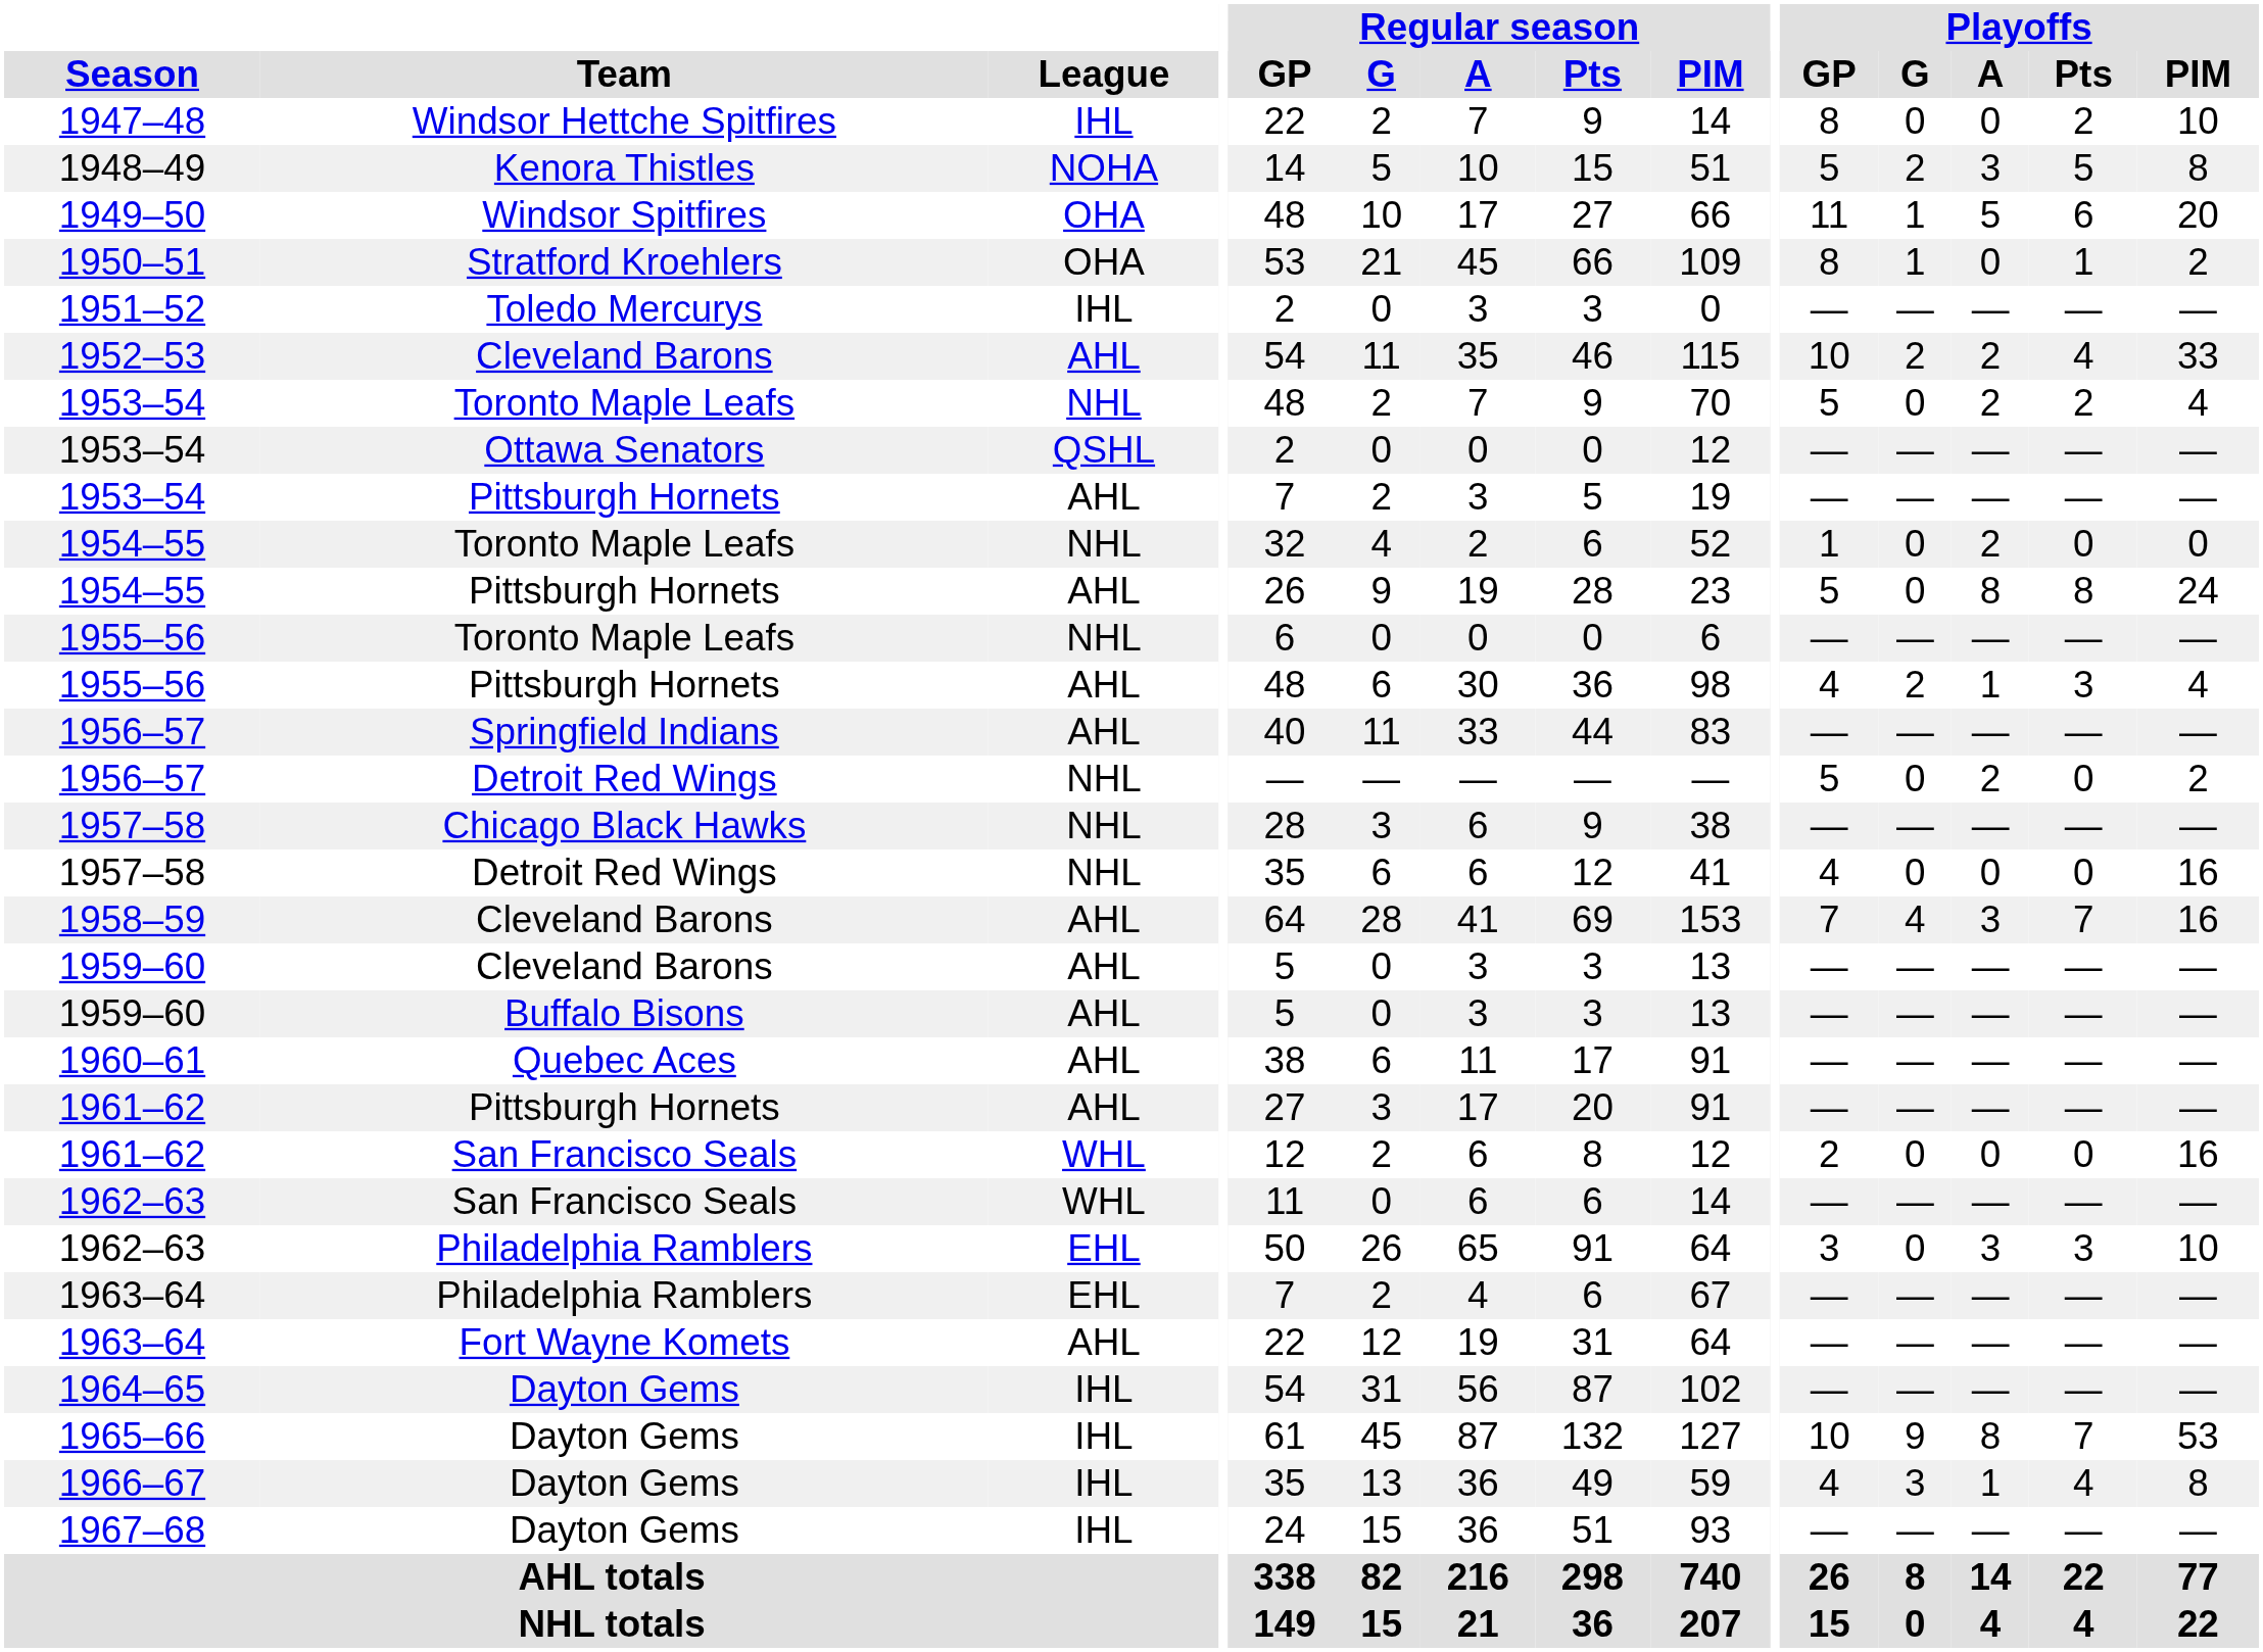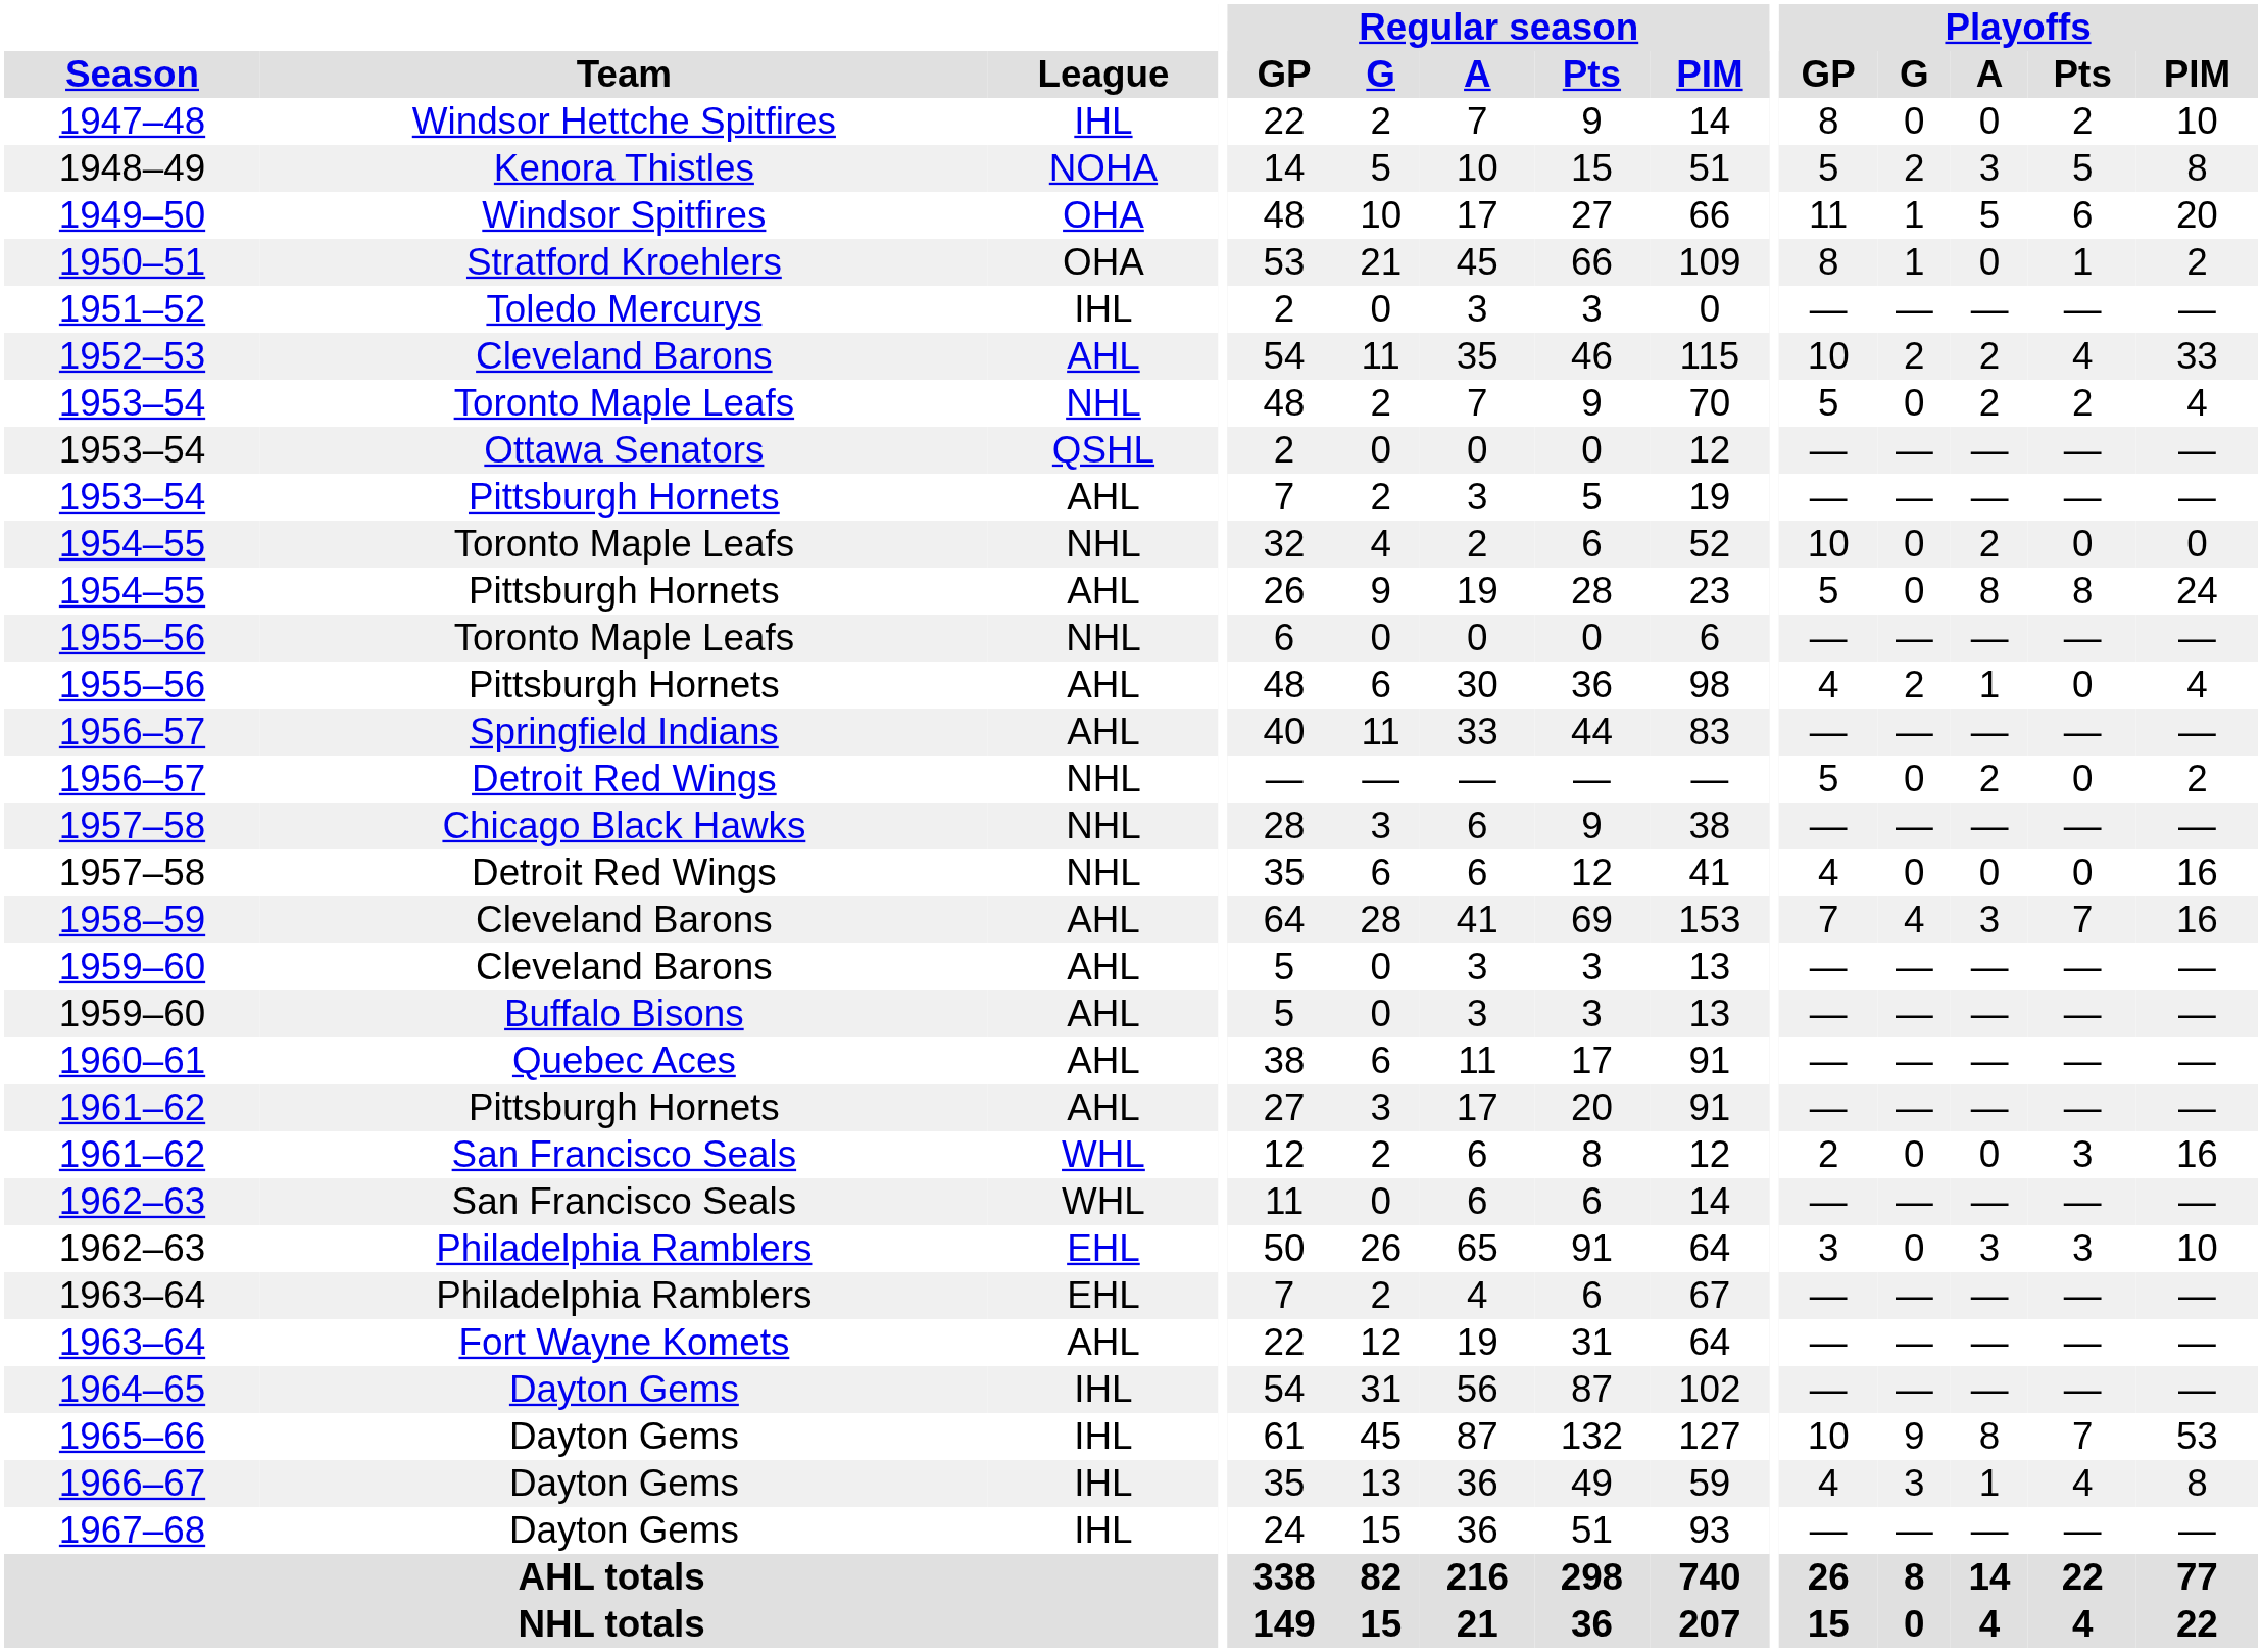 <table border="0" cellpadding="1" cellspacing="0" style="text-align:center; width:60em">
 <tr bgcolor="#e0e0e0">
 <th colspan="3" bgcolor="#ffffff"></th>
 <th rowspan="100" bgcolor="#ffffff"></th>
 <th colspan="5"><a href='#'>Regular season</a></th>
 <th rowspan="100" bgcolor="#ffffff"></th>
 <th colspan="5"><a href='#'>Playoffs</a></th>
 </tr>
 <tr bgcolor="#e0e0e0">
 <th><a href='#'>Season</a></th>
 <th>Team</th>
 <th>League</th>
 <th>GP</th>
 <th><a href='#'>G</a></th>
 <th><a href='#'>A</a></th>
 <th><a href='#'>Pts</a></th>
 <th><a href='#'>PIM</a></th>
 <th>GP</th>
 <th>G</th>
 <th>A</th>
 <th>Pts</th>
 <th>PIM</th>
 </tr>
 <tr>
 <td><a href='#'>1947–48</a></td>
 <td><a href='#'>Windsor Hettche Spitfires</a></td>
 <td><a href='#'>IHL</a></td>
 <td>22</td>
 <td>2</td>
 <td>7</td>
 <td>9</td>
 <td>14</td>
 <td>8</td>
 <td>0</td>
 <td>0</td>
 <td>2</td>
 <td>10</td>
 </tr>
 <tr bgcolor="#f0f0f0">
 <td>1948–49</td>
 <td><a href='#'>Kenora Thistles</a></td>
 <td><a href='#'>NOHA</a></td>
 <td>14</td>
 <td>5</td>
 <td>10</td>
 <td>15</td>
 <td>51</td>
 <td>5</td>
 <td>2</td>
 <td>3</td>
 <td>5</td>
 <td>8</td>
 </tr>
 <tr>
 <td><a href='#'>1949–50</a></td>
 <td><a href='#'>Windsor Spitfires</a></td>
 <td><a href='#'>OHA</a></td>
 <td>48</td>
 <td>10</td>
 <td>17</td>
 <td>27</td>
 <td>66</td>
 <td>11</td>
 <td>1</td>
 <td>5</td>
 <td>6</td>
 <td>20</td>
 </tr>
 <tr bgcolor="#f0f0f0">
 <td><a href='#'>1950–51</a></td>
 <td><a href='#'>Stratford Kroehlers</a></td>
 <td>OHA</td>
 <td>53</td>
 <td>21</td>
 <td>45</td>
 <td>66</td>
 <td>109</td>
 <td>8</td>
 <td>1</td>
 <td>0</td>
 <td>1</td>
 <td>2</td>
 </tr>
 <tr>
 <td><a href='#'>1951–52</a></td>
 <td><a href='#'>Toledo Mercurys</a></td>
 <td>IHL</td>
 <td>2</td>
 <td>0</td>
 <td>3</td>
 <td>3</td>
 <td>0</td>
 <td>—</td>
 <td>—</td>
 <td>—</td>
 <td>—</td>
 <td>—</td>
 </tr>
 <tr bgcolor="#f0f0f0">
 <td><a href='#'>1952–53</a></td>
 <td><a href='#'>Cleveland Barons</a></td>
 <td><a href='#'>AHL</a></td>
 <td>54</td>
 <td>11</td>
 <td>35</td>
 <td>46</td>
 <td>115</td>
 <td>10</td>
 <td>2</td>
 <td>2</td>
 <td>4</td>
 <td>33</td>
 </tr>
 <tr>
 <td><a href='#'>1953–54</a></td>
 <td><a href='#'>Toronto Maple Leafs</a></td>
 <td><a href='#'>NHL</a></td>
 <td>48</td>
 <td>2</td>
 <td>7</td>
 <td>9</td>
 <td>70</td>
 <td>5</td>
 <td>0</td>
 <td>2</td>
 <td>2</td>
 <td>4</td>
 </tr>
 <tr bgcolor="#f0f0f0">
 <td>1953–54</td>
 <td><a href='#'>Ottawa Senators</a></td>
 <td><a href='#'>QSHL</a></td>
 <td>2</td>
 <td>0</td>
 <td>0</td>
 <td>0</td>
 <td>12</td>
 <td>—</td>
 <td>—</td>
 <td>—</td>
 <td>—</td>
 <td>—</td>
 </tr>
 <tr>
 <td><a href='#'>1953–54</a></td>
 <td><a href='#'>Pittsburgh Hornets</a></td>
 <td>AHL</td>
 <td>7</td>
 <td>2</td>
 <td>3</td>
 <td>5</td>
 <td>19</td>
 <td>—</td>
 <td>—</td>
 <td>—</td>
 <td>—</td>
 <td>—</td>
 </tr>
 <tr bgcolor="#f0f0f0">
 <td><a href='#'>1954–55</a></td>
 <td>Toronto Maple Leafs</td>
 <td>NHL</td>
 <td>32</td>
 <td>4</td>
 <td>2</td>
 <td>6</td>
 <td>52</td>
-<td>1</td>
+<td>10</td>
 <td>0</td>
 <td>2</td>
 <td>0</td>
 <td>0</td>
 </tr>
 <tr>
 <td><a href='#'>1954–55</a></td>
 <td>Pittsburgh Hornets</td>
 <td>AHL</td>
 <td>26</td>
 <td>9</td>
 <td>19</td>
 <td>28</td>
 <td>23</td>
 <td>5</td>
 <td>0</td>
 <td>8</td>
 <td>8</td>
 <td>24</td>
 </tr>
 <tr bgcolor="#f0f0f0">
 <td><a href='#'>1955–56</a></td>
 <td>Toronto Maple Leafs</td>
 <td>NHL</td>
 <td>6</td>
 <td>0</td>
 <td>0</td>
 <td>0</td>
 <td>6</td>
 <td>—</td>
 <td>—</td>
 <td>—</td>
 <td>—</td>
 <td>—</td>
 </tr>
 <tr>
 <td><a href='#'>1955–56</a></td>
 <td>Pittsburgh Hornets</td>
 <td>AHL</td>
 <td>48</td>
 <td>6</td>
 <td>30</td>
 <td>36</td>
 <td>98</td>
 <td>4</td>
 <td>2</td>
 <td>1</td>
-<td>3</td>
+<td>0</td>
 <td>4</td>
 </tr>
 <tr bgcolor="#f0f0f0">
 <td><a href='#'>1956–57</a></td>
 <td><a href='#'>Springfield Indians</a></td>
 <td>AHL</td>
 <td>40</td>
 <td>11</td>
 <td>33</td>
 <td>44</td>
 <td>83</td>
 <td>—</td>
 <td>—</td>
 <td>—</td>
 <td>—</td>
 <td>—</td>
 </tr>
 <tr>
 <td><a href='#'>1956–57</a></td>
 <td><a href='#'>Detroit Red Wings</a></td>
 <td>NHL</td>
 <td>—</td>
 <td>—</td>
 <td>—</td>
 <td>—</td>
 <td>—</td>
 <td>5</td>
 <td>0</td>
 <td>2</td>
 <td>0</td>
 <td>2</td>
 </tr>
 <tr bgcolor="#f0f0f0">
 <td><a href='#'>1957–58</a></td>
 <td><a href='#'>Chicago Black Hawks</a></td>
 <td>NHL</td>
 <td>28</td>
 <td>3</td>
 <td>6</td>
 <td>9</td>
 <td>38</td>
 <td>—</td>
 <td>—</td>
 <td>—</td>
 <td>—</td>
 <td>—</td>
 </tr>
 <tr>
 <td>1957–58</td>
 <td>Detroit Red Wings</td>
 <td>NHL</td>
 <td>35</td>
 <td>6</td>
 <td>6</td>
 <td>12</td>
 <td>41</td>
 <td>4</td>
 <td>0</td>
 <td>0</td>
 <td>0</td>
 <td>16</td>
 </tr>
 <tr bgcolor="#f0f0f0">
 <td><a href='#'>1958–59</a></td>
 <td>Cleveland Barons</td>
 <td>AHL</td>
 <td>64</td>
 <td>28</td>
 <td>41</td>
 <td>69</td>
 <td>153</td>
 <td>7</td>
 <td>4</td>
 <td>3</td>
 <td>7</td>
 <td>16</td>
 </tr>
 <tr>
 <td><a href='#'>1959–60</a></td>
 <td>Cleveland Barons</td>
 <td>AHL</td>
 <td>5</td>
 <td>0</td>
 <td>3</td>
 <td>3</td>
 <td>13</td>
 <td>—</td>
 <td>—</td>
 <td>—</td>
 <td>—</td>
 <td>—</td>
 </tr>
 <tr bgcolor="#f0f0f0">
 <td>1959–60</td>
 <td><a href='#'>Buffalo Bisons</a></td>
 <td>AHL</td>
 <td>5</td>
 <td>0</td>
 <td>3</td>
 <td>3</td>
 <td>13</td>
 <td>—</td>
 <td>—</td>
 <td>—</td>
 <td>—</td>
 <td>—</td>
 </tr>
 <tr>
 <td><a href='#'>1960–61</a></td>
 <td><a href='#'>Quebec Aces</a></td>
 <td>AHL</td>
 <td>38</td>
 <td>6</td>
 <td>11</td>
 <td>17</td>
 <td>91</td>
 <td>—</td>
 <td>—</td>
 <td>—</td>
 <td>—</td>
 <td>—</td>
 </tr>
 <tr bgcolor="#f0f0f0">
 <td><a href='#'>1961–62</a></td>
 <td>Pittsburgh Hornets</td>
 <td>AHL</td>
 <td>27</td>
 <td>3</td>
 <td>17</td>
 <td>20</td>
 <td>91</td>
 <td>—</td>
 <td>—</td>
 <td>—</td>
 <td>—</td>
 <td>—</td>
 </tr>
 <tr>
 <td><a href='#'>1961–62</a></td>
 <td><a href='#'>San Francisco Seals</a></td>
 <td><a href='#'>WHL</a></td>
 <td>12</td>
 <td>2</td>
 <td>6</td>
 <td>8</td>
 <td>12</td>
 <td>2</td>
 <td>0</td>
 <td>0</td>
-<td>0</td>
+<td>3</td>
 <td>16</td>
 </tr>
 <tr bgcolor="#f0f0f0">
 <td><a href='#'>1962–63</a></td>
 <td>San Francisco Seals</td>
 <td>WHL</td>
 <td>11</td>
 <td>0</td>
 <td>6</td>
 <td>6</td>
 <td>14</td>
 <td>—</td>
 <td>—</td>
 <td>—</td>
 <td>—</td>
 <td>—</td>
 </tr>
 <tr>
 <td>1962–63</td>
 <td><a href='#'>Philadelphia Ramblers</a></td>
 <td><a href='#'>EHL</a></td>
 <td>50</td>
 <td>26</td>
 <td>65</td>
 <td>91</td>
 <td>64</td>
 <td>3</td>
 <td>0</td>
 <td>3</td>
 <td>3</td>
 <td>10</td>
 </tr>
 <tr bgcolor="#f0f0f0">
 <td>1963–64</td>
 <td>Philadelphia Ramblers</td>
 <td>EHL</td>
 <td>7</td>
 <td>2</td>
 <td>4</td>
 <td>6</td>
 <td>67</td>
 <td>—</td>
 <td>—</td>
 <td>—</td>
 <td>—</td>
 <td>—</td>
 </tr>
 <tr>
 <td><a href='#'>1963–64</a></td>
 <td><a href='#'>Fort Wayne Komets</a></td>
 <td>AHL</td>
 <td>22</td>
 <td>12</td>
 <td>19</td>
 <td>31</td>
 <td>64</td>
 <td>—</td>
 <td>—</td>
 <td>—</td>
 <td>—</td>
 <td>—</td>
 </tr>
 <tr bgcolor="#f0f0f0">
 <td><a href='#'>1964–65</a></td>
 <td><a href='#'>Dayton Gems</a></td>
 <td>IHL</td>
 <td>54</td>
 <td>31</td>
 <td>56</td>
 <td>87</td>
 <td>102</td>
 <td>—</td>
 <td>—</td>
 <td>—</td>
 <td>—</td>
 <td>—</td>
 </tr>
 <tr>
 <td><a href='#'>1965–66</a></td>
 <td>Dayton Gems</td>
 <td>IHL</td>
 <td>61</td>
 <td>45</td>
 <td>87</td>
 <td>132</td>
 <td>127</td>
 <td>10</td>
 <td>9</td>
 <td>8</td>
 <td>7</td>
 <td>53</td>
 </tr>
 <tr bgcolor="#f0f0f0">
 <td><a href='#'>1966–67</a></td>
 <td>Dayton Gems</td>
 <td>IHL</td>
 <td>35</td>
 <td>13</td>
 <td>36</td>
 <td>49</td>
 <td>59</td>
 <td>4</td>
 <td>3</td>
 <td>1</td>
 <td>4</td>
 <td>8</td>
 </tr>
 <tr>
 <td><a href='#'>1967–68</a></td>
 <td>Dayton Gems</td>
 <td>IHL</td>
 <td>24</td>
 <td>15</td>
 <td>36</td>
 <td>51</td>
 <td>93</td>
 <td>—</td>
 <td>—</td>
 <td>—</td>
 <td>—</td>
 <td>—</td>
 </tr>
 <tr bgcolor="#e0e0e0">
 <th colspan="3">AHL totals</th>
 <th>338</th>
 <th>82</th>
 <th>216</th>
 <th>298</th>
 <th>740</th>
 <th>26</th>
 <th>8</th>
 <th>14</th>
 <th>22</th>
 <th>77</th>
 </tr>
 <tr bgcolor="#e0e0e0">
 <th colspan="3">NHL totals</th>
 <th>149</th>
 <th>15</th>
 <th>21</th>
 <th>36</th>
 <th>207</th>
 <th>15</th>
 <th>0</th>
 <th>4</th>
 <th>4</th>
 <th>22</th>
 </tr>
 </table>
